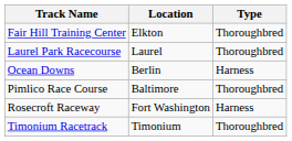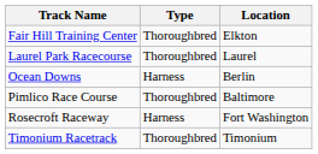 <table class="wikitable sortable">
 <tr>
 <th>Track Name</th>
+<th>Type</th>
 <th>Location</th>
-<th>Type</th>
 </tr>
 <tr>
 <td><a href='#'>Fair Hill Training Center</a></td>
+<td>Thoroughbred</td>
 <td>Elkton</td>
-<td>Thoroughbred</td>
 </tr>
 <tr>
 <td><a href='#'>Laurel Park Racecourse</a></td>
+<td>Thoroughbred</td>
 <td>Laurel</td>
-<td>Thoroughbred</td>
 </tr>
 <tr>
 <td><a href='#'>Ocean Downs</a></td>
+<td>Harness</td>
 <td>Berlin</td>
-<td>Harness</td>
 </tr>
 <tr>
 <td>Pimlico Race Course</td>
+<td>Thoroughbred</td>
 <td>Baltimore</td>
-<td>Thoroughbred</td>
 </tr>
 <tr>
 <td>Rosecroft Raceway</td>
+<td>Harness</td>
 <td>Fort Washington</td>
-<td>Harness</td>
 </tr>
 <tr>
 <td><a href='#'>Timonium Racetrack</a></td>
+<td>Thoroughbred</td>
 <td>Timonium</td>
-<td>Thoroughbred</td>
 </tr>
 </table>
